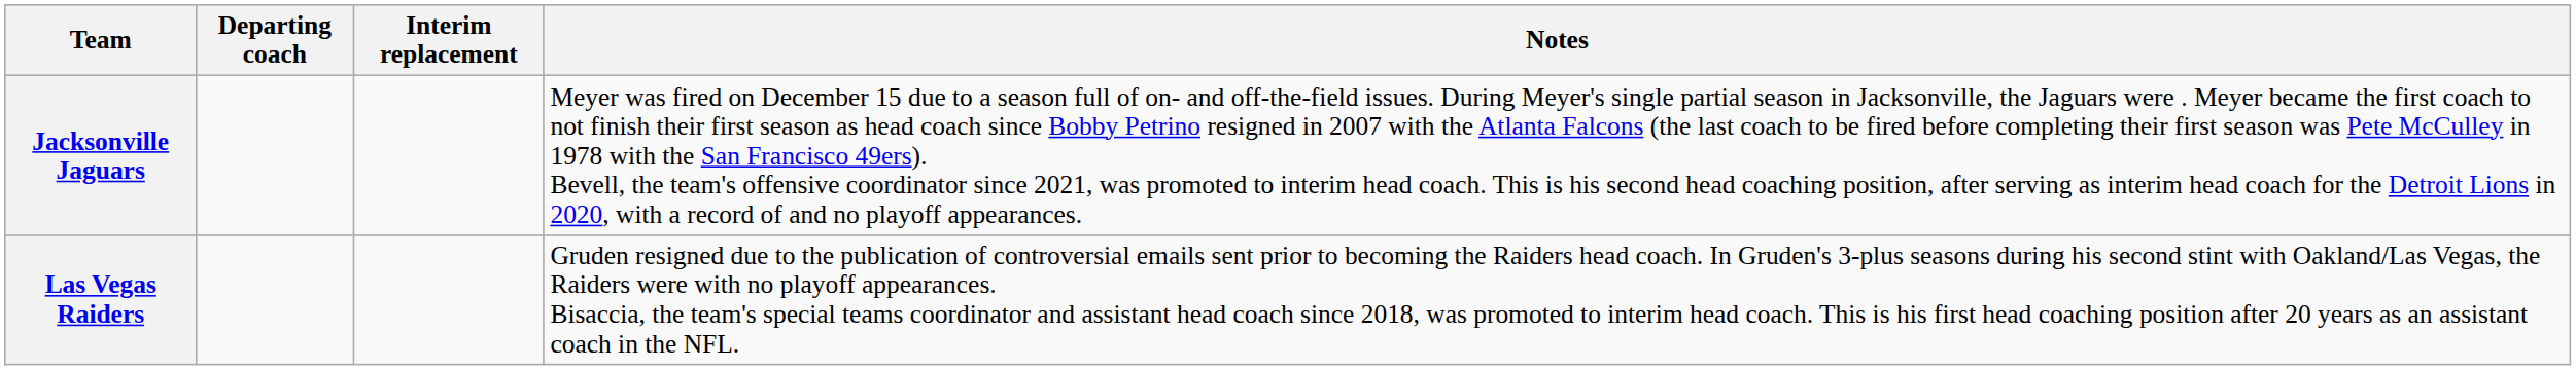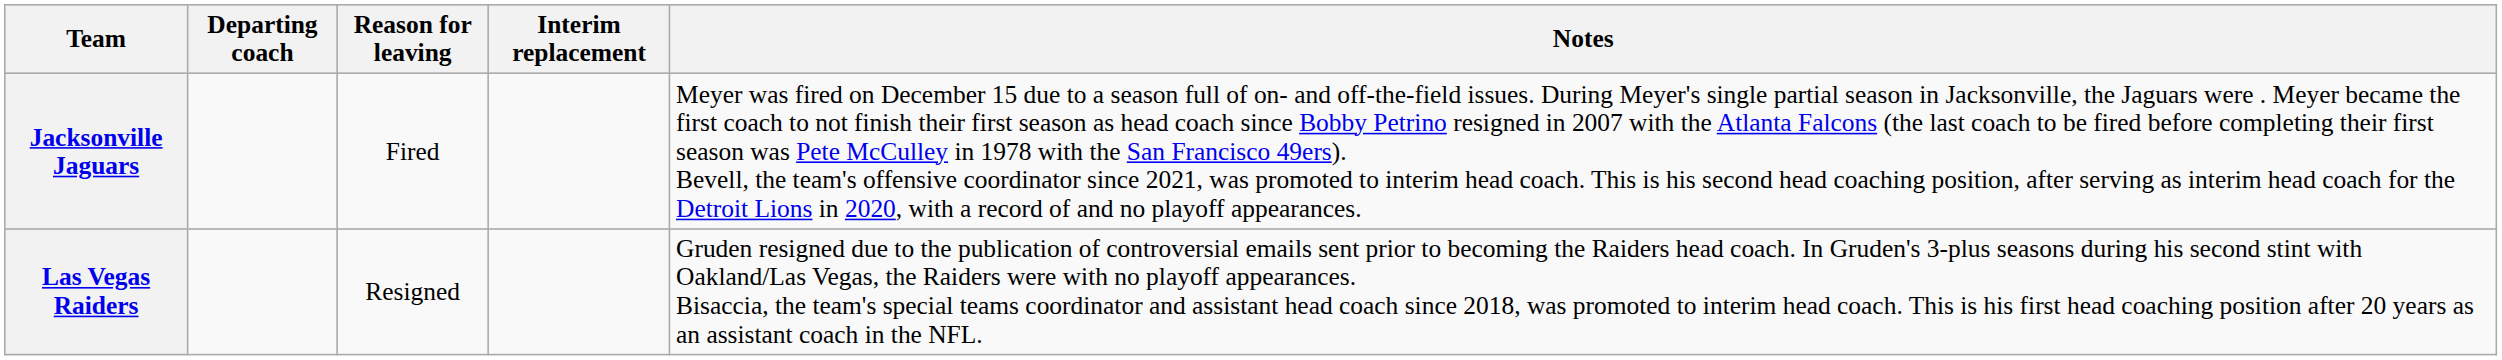 <table class="wikitable sortable plainrowheaders">
 <tr>
 <th>Team</th>
 <th>Departing coach</th>
+<th class="unsortbale">Reason for leaving</th>
 <th>Interim replacement</th>
 <th>Notes</th>
 </tr>
 <tr>
 <th scope="row" style="text-align:center;"><a href='#'>Jacksonville Jaguars</a></th>
 <td style="text-align:center;"></td>
+<td style="text-align:center;">Fired</td>
 <td style="text-align:center;"></td>
 <td>Meyer was fired on December 15 due to a season full of on- and off-the-field issues. During Meyer's single partial season in Jacksonville, the Jaguars were . Meyer became the first coach to not finish their first season as head coach since <a href='#'>Bobby Petrino</a> resigned in 2007 with the <a href='#'>Atlanta Falcons</a> (the last coach to be fired before completing their first season was <a href='#'>Pete McCulley</a> in 1978 with the <a href='#'>San Francisco 49ers</a>).<br>Bevell, the team's offensive coordinator since 2021, was promoted to interim head coach. This is his second head coaching position, after serving as interim head coach for the <a href='#'>Detroit Lions</a> in <a href='#'>2020</a>, with a record of  and no playoff appearances.</td>
 </tr>
 <tr>
 <th scope="row" style="text-align:center;"><a href='#'>Las Vegas Raiders</a></th>
 <td style="text-align:center;"></td>
+<td style="text-align:center;">Resigned</td>
 <td style="text-align:center;"></td>
 <td>Gruden resigned due to the publication of controversial emails sent prior to becoming the Raiders head coach. In Gruden's 3-plus seasons during his second stint with Oakland/Las Vegas, the Raiders were  with no playoff appearances.<br>Bisaccia, the team's special teams coordinator and assistant head coach since 2018, was promoted to interim head coach. This is his first head coaching position after 20 years as an assistant coach in the NFL.</td>
 </tr>
 </table>
